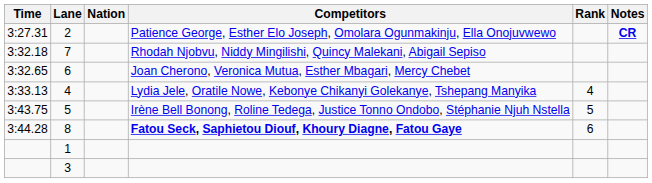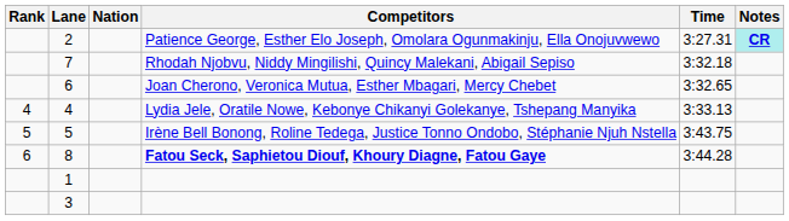 <table class="wikitable sortable" style="text-align:center">
 <tr>
-<th>Time</th>
+<th>Rank</th>
 <th>Lane</th>
 <th>Nation</th>
 <th>Competitors</th>
-<th>Rank</th>
+<th>Time</th>
 <th>Notes</th>
 </tr>
 <tr>
-<td>3:27.31</td>
+<td></td>
 <td>2</td>
 <td align=left></td>
 <td align=left><a href='#'>Patience George</a>, <a href='#'>Esther Elo Joseph</a>, <a href='#'>Omolara Ogunmakinju</a>, <a href='#'>Ella Onojuvwewo</a></td>
-<td></td>
-<td><strong><a href='#'>CR</a></strong></td>
+<td>3:27.31</td>
+<td style="background: paleturquoise;"><strong><a href='#'>CR</a></strong></td>
 </tr>
 <tr>
-<td>3:32.18</td>
+<td></td>
 <td>7</td>
 <td align=left></td>
 <td align=left><a href='#'>Rhodah Njobvu</a>, <a href='#'>Niddy Mingilishi</a>, <a href='#'>Quincy Malekani</a>, <a href='#'>Abigail Sepiso</a></td>
-<td></td>
+<td>3:32.18</td>
 <td></td>
 </tr>
 <tr>
-<td>3:32.65</td>
+<td></td>
 <td>6</td>
 <td align=left></td>
 <td align=left><a href='#'>Joan Cherono</a>, <a href='#'>Veronica Mutua</a>, <a href='#'>Esther Mbagari</a>, <a href='#'>Mercy Chebet</a></td>
-<td></td>
+<td>3:32.65</td>
 <td></td>
 </tr>
 <tr>
-<td>3:33.13</td>
+<td>4</td>
 <td>4</td>
 <td align=left></td>
 <td align=left><a href='#'>Lydia Jele</a>, <a href='#'>Oratile Nowe</a>, <a href='#'>Kebonye Chikanyi Golekanye</a>, <a href='#'>Tshepang Manyika</a></td>
-<td>4</td>
+<td>3:33.13</td>
 <td></td>
 </tr>
 <tr>
-<td>3:43.75</td>
+<td>5</td>
 <td>5</td>
 <td align=left></td>
 <td align=left><a href='#'>Irène Bell Bonong</a>, <a href='#'>Roline Tedega</a>, <a href='#'>Justice Tonno Ondobo</a>, <a href='#'>Stéphanie Njuh Nstella</a></td>
-<td>5</td>
+<td>3:43.75</td>
 <td></td>
 </tr>
 <tr>
-<td>3:44.28</td>
+<td>6</td>
 <td>8</td>
 <td align=left></td>
 <td align=left><strong><a href='#'>Fatou Seck</a>, <a href='#'>Saphietou Diouf</a>, <a href='#'>Khoury Diagne</a>, <a href='#'>Fatou Gaye</a></strong></td>
-<td>6</td>
+<td>3:44.28</td>
 <td></td>
 </tr>
 <tr>
 <td></td>
 <td>1</td>
 <td align=left></td>
 <td align=left></td>
 <td></td>
 <td></td>
 </tr>
 <tr>
 <td></td>
 <td>3</td>
 <td align=left></td>
 <td align=left></td>
 <td></td>
 <td></td>
 </tr>
 </table>
